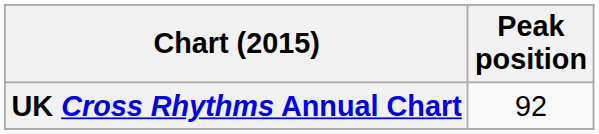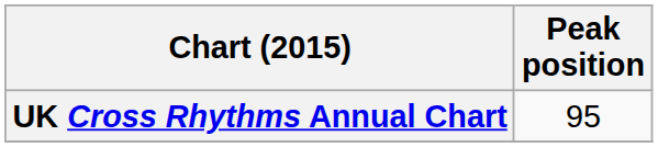 <table class="wikitable plainrowheaders" style="text-align:center">
 <tr>
 <th scope="col">Chart (2015)</th>
 <th scope="col">Peak<br>position</th>
 </tr>
 <tr>
 <th scope="row">UK <a href='#'><em> Cross Rhythms</em> Annual Chart</a></th>
-<td>92</td>
+<td>95</td>
 </tr>
 <tr>
 </tr>
 </table>
